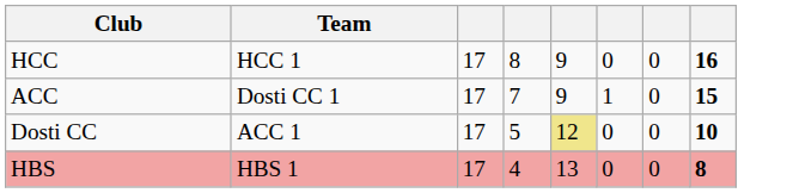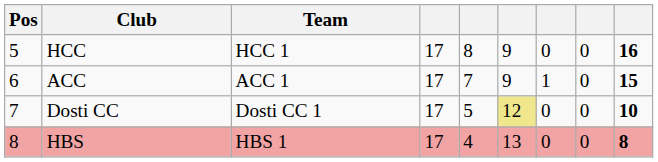 <table class="wikitable">
 <tr>
+<th align=left>Pos</th>
 <th align=left width=150>Club</th>
 <th align=left width=150>Team</th>
 <th align=center width=25></th>
 <th align=left width=25></th>
 <th align=left width=25></th>
 <th align=left width=25></th>
 <th align=left width=25></th>
 <th align=left width=25></th>
 </tr>
 <tr>
+<td>5</td>
 <td align=left>HCC</td>
 <td align=left>HCC 1</td>
 <td>17</td>
 <td>8</td>
 <td>9</td>
 <td>0</td>
 <td>0</td>
 <td><strong>16</strong></td>
 </tr>
 <tr>
+<td>6</td>
 <td align=left>ACC</td>
-<td align=left>Dosti CC 1</td>
+<td align=left>ACC 1</td>
 <td>17</td>
 <td>7</td>
 <td>9</td>
 <td>1</td>
 <td>0</td>
 <td><strong>15</strong></td>
 </tr>
 <tr>
+<td>7</td>
 <td align=left>Dosti CC</td>
-<td align=left>ACC 1</td>
+<td align=left>Dosti CC 1</td>
 <td>17</td>
 <td>5</td>
 <td style="background: khaki;">12</td>
 <td>0</td>
 <td>0</td>
 <td><strong>10</strong></td>
 </tr>
 <tr style="background:#F2A4A4">
+<td>8</td>
 <td align=left>HBS</td>
 <td align=left>HBS 1</td>
 <td>17</td>
 <td>4</td>
 <td>13</td>
 <td>0</td>
 <td>0</td>
 <td><strong>8</strong></td>
 </tr>
 </table>
